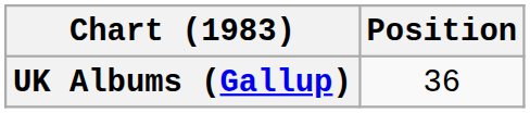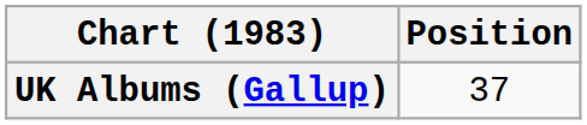 <table class="wikitable plainrowheaders" style="text-align:center">
 <tr>
 <th scope="col">Chart (1983)</th>
 <th scope="col">Position</th>
 </tr>
 <tr>
 <th scope="row">UK Albums (<a href='#'>Gallup</a>)</th>
-<td>36</td>
+<td>37</td>
 </tr>
 </table>
